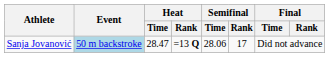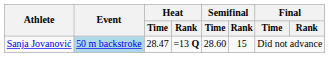 <table class=wikitable style="font-size:90%">
 <tr>
 <th rowspan="2">Athlete</th>
 <th rowspan="2">Event</th>
 <th colspan="2">Heat</th>
 <th colspan="2">Semifinal</th>
 <th colspan="2">Final</th>
 </tr>
 <tr style="font-size:95%">
 <th>Time</th>
 <th>Rank</th>
 <th>Time</th>
 <th>Rank</th>
 <th>Time</th>
 <th>Rank</th>
 </tr>
 <tr align=center>
 <td align=left><a href='#'>Sanja Jovanović</a></td>
 <td align=left style="background: lightblue;"><a href='#'>50 m backstroke</a></td>
 <td>28.47</td>
 <td>=13 <strong>Q</strong></td>
-<td>28.06</td>
-<td>17</td>
+<td>28.60</td>
+<td>15</td>
 <td colspan=2>Did not advance</td>
 </tr>
 </table>
